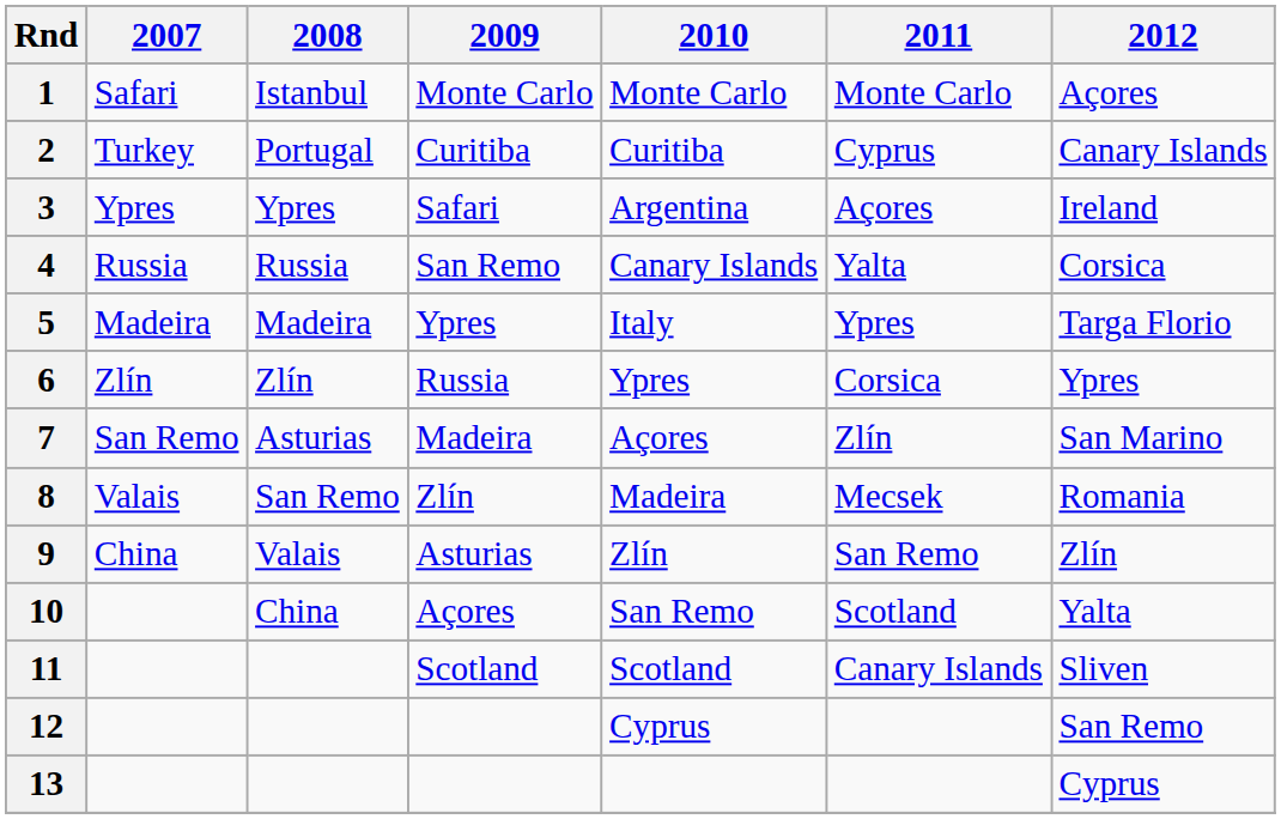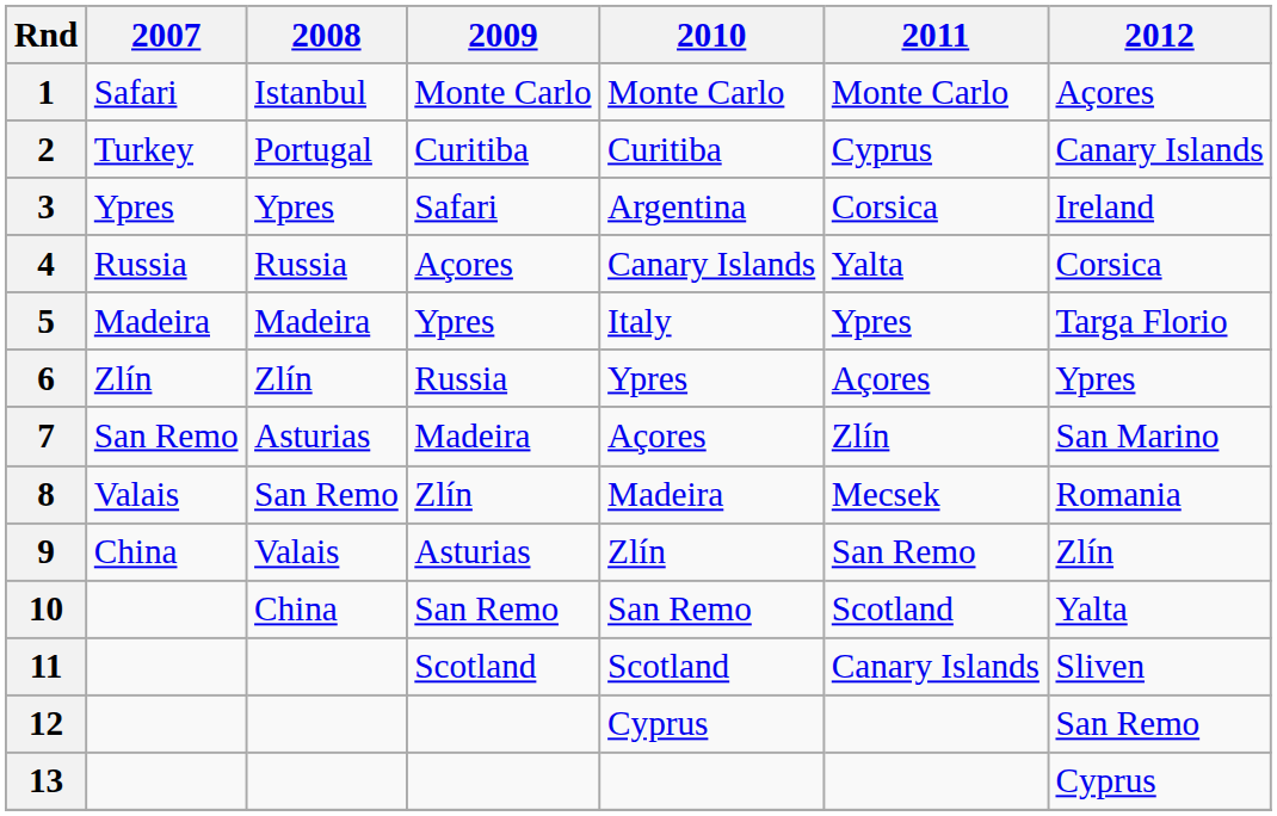 <table class="wikitable" style="font-size: 95%; width: auto">
 <tr>
 <th>Rnd</th>
 <th><a href='#'>2007</a></th>
 <th><a href='#'>2008</a></th>
 <th><a href='#'>2009</a></th>
 <th><a href='#'>2010</a></th>
 <th><a href='#'>2011</a></th>
 <th><a href='#'>2012</a></th>
 </tr>
 <tr>
 <th>1</th>
 <td> <a href='#'>Safari</a></td>
 <td> <a href='#'>Istanbul</a></td>
 <td> <a href='#'>Monte Carlo</a></td>
 <td> <a href='#'>Monte Carlo</a></td>
 <td> <a href='#'>Monte Carlo</a></td>
 <td> <a href='#'>Açores</a></td>
 </tr>
 <tr>
 <th>2</th>
 <td> <a href='#'>Turkey</a></td>
 <td> <a href='#'>Portugal</a></td>
 <td> <a href='#'>Curitiba</a></td>
 <td> <a href='#'>Curitiba</a></td>
 <td> <a href='#'>Cyprus</a></td>
 <td> <a href='#'>Canary Islands</a></td>
 </tr>
 <tr>
 <th>3</th>
 <td> <a href='#'>Ypres</a></td>
 <td> <a href='#'>Ypres</a></td>
 <td> <a href='#'>Safari</a></td>
 <td> <a href='#'>Argentina</a></td>
-<td> <a href='#'>Açores</a></td>
+<td> <a href='#'>Corsica</a></td>
 <td> <a href='#'>Ireland</a></td>
 </tr>
 <tr>
 <th>4</th>
 <td> <a href='#'>Russia</a></td>
 <td> <a href='#'>Russia</a></td>
-<td> <a href='#'>San Remo</a></td>
+<td> <a href='#'>Açores</a></td>
 <td> <a href='#'>Canary Islands</a></td>
 <td> <a href='#'>Yalta</a></td>
 <td> <a href='#'>Corsica</a></td>
 </tr>
 <tr>
 <th>5</th>
 <td> <a href='#'>Madeira</a></td>
 <td> <a href='#'>Madeira</a></td>
 <td> <a href='#'>Ypres</a></td>
 <td> <a href='#'>Italy</a></td>
 <td> <a href='#'>Ypres</a></td>
 <td> <a href='#'>Targa Florio</a></td>
 </tr>
 <tr>
 <th>6</th>
 <td> <a href='#'>Zlín</a></td>
 <td> <a href='#'>Zlín</a></td>
 <td> <a href='#'>Russia</a></td>
 <td> <a href='#'>Ypres</a></td>
-<td> <a href='#'>Corsica</a></td>
+<td> <a href='#'>Açores</a></td>
 <td> <a href='#'>Ypres</a></td>
 </tr>
 <tr>
 <th>7</th>
 <td> <a href='#'>San Remo</a></td>
 <td> <a href='#'>Asturias</a></td>
 <td> <a href='#'>Madeira</a></td>
 <td> <a href='#'>Açores</a></td>
 <td> <a href='#'>Zlín</a></td>
 <td> <a href='#'>San Marino</a></td>
 </tr>
 <tr>
 <th>8</th>
 <td> <a href='#'>Valais</a></td>
 <td> <a href='#'>San Remo</a></td>
 <td> <a href='#'>Zlín</a></td>
 <td> <a href='#'>Madeira</a></td>
 <td> <a href='#'>Mecsek</a></td>
 <td> <a href='#'>Romania</a></td>
 </tr>
 <tr>
 <th>9</th>
 <td> <a href='#'>China</a></td>
 <td> <a href='#'>Valais</a></td>
 <td> <a href='#'>Asturias</a></td>
 <td> <a href='#'>Zlín</a></td>
 <td> <a href='#'>San Remo</a></td>
 <td> <a href='#'>Zlín</a></td>
 </tr>
 <tr>
 <th>10</th>
 <td></td>
 <td> <a href='#'>China</a></td>
-<td> <a href='#'>Açores</a></td>
+<td> <a href='#'>San Remo</a></td>
 <td> <a href='#'>San Remo</a></td>
 <td> <a href='#'>Scotland</a></td>
 <td> <a href='#'>Yalta</a></td>
 </tr>
 <tr>
 <th>11</th>
 <td></td>
 <td></td>
 <td> <a href='#'>Scotland</a></td>
 <td> <a href='#'>Scotland</a></td>
 <td> <a href='#'>Canary Islands</a></td>
 <td> <a href='#'>Sliven</a></td>
 </tr>
 <tr>
 <th>12</th>
 <td></td>
 <td></td>
 <td></td>
 <td> <a href='#'>Cyprus</a></td>
 <td></td>
 <td> <a href='#'>San Remo</a></td>
 </tr>
 <tr>
 <th>13</th>
 <td></td>
 <td></td>
 <td></td>
 <td></td>
 <td></td>
 <td> <a href='#'>Cyprus</a></td>
 </tr>
 <tr>
 </tr>
 </table>
